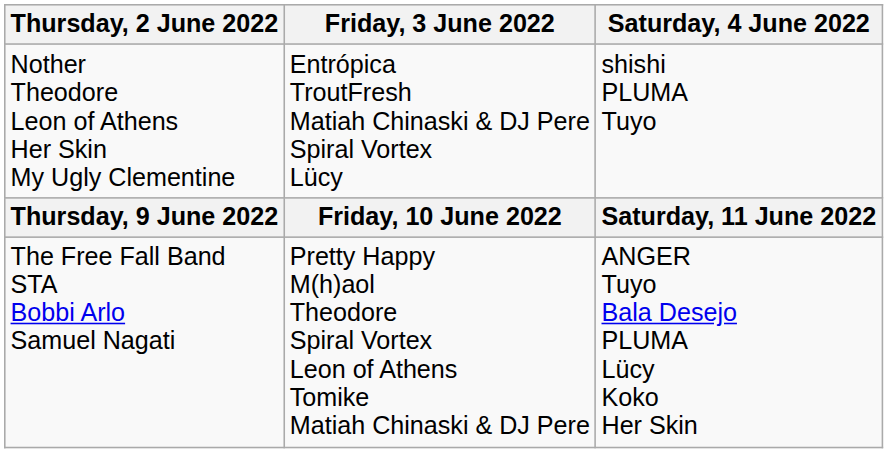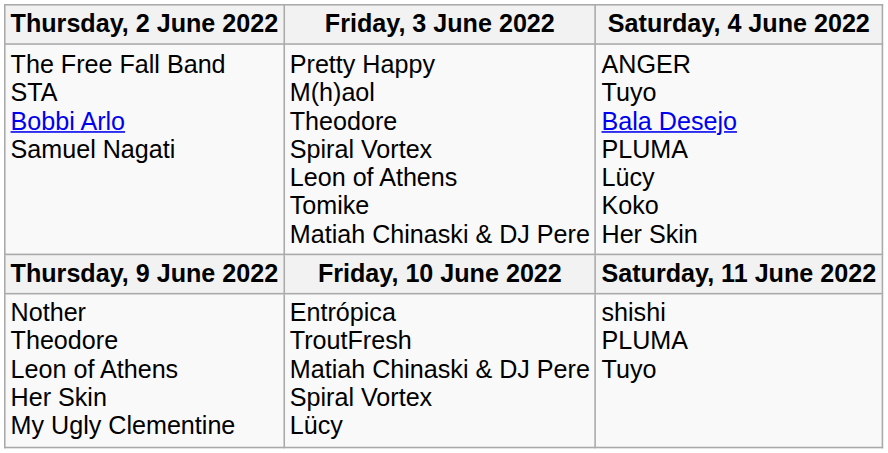 <table class="wikitable">
 <tr>
 <th>Thursday, 2 June 2022</th>
 <th>Friday, 3 June 2022</th>
 <th>Saturday, 4 June 2022</th>
 </tr>
 <tr valign="top">
-<td>Nother<br>Theodore<br>Leon of Athens<br>Her Skin<br>My Ugly Clementine</td>
-<td>Entrópica<br>TroutFresh<br>Matiah Chinaski & DJ Pere<br>Spiral Vortex<br>Lücy</td>
-<td>shishi<br>PLUMA<br>Tuyo</td>
+<td>The Free Fall Band<br>STA<br><a href='#'>Bobbi Arlo</a><br>Samuel Nagati</td>
+<td>Pretty Happy<br>M(h)aol<br>Theodore<br>Spiral Vortex<br>Leon of Athens<br>Tomike<br>Matiah Chinaski & DJ Pere</td>
+<td>ANGER<br>Tuyo<br><a href='#'>Bala Desejo</a><br>PLUMA<br>Lücy<br>Koko<br>Her Skin</td>
 </tr>
 <tr>
 <th>Thursday, 9 June 2022</th>
 <th>Friday, 10 June 2022</th>
 <th>Saturday, 11 June 2022</th>
 </tr>
 <tr valign="top">
-<td>The Free Fall Band<br>STA<br><a href='#'>Bobbi Arlo</a><br>Samuel Nagati</td>
-<td>Pretty Happy<br>M(h)aol<br>Theodore<br>Spiral Vortex<br>Leon of Athens<br>Tomike<br>Matiah Chinaski & DJ Pere</td>
-<td>ANGER<br>Tuyo<br><a href='#'>Bala Desejo</a><br>PLUMA<br>Lücy<br>Koko<br>Her Skin</td>
+<td>Nother<br>Theodore<br>Leon of Athens<br>Her Skin<br>My Ugly Clementine</td>
+<td>Entrópica<br>TroutFresh<br>Matiah Chinaski & DJ Pere<br>Spiral Vortex<br>Lücy</td>
+<td>shishi<br>PLUMA<br>Tuyo</td>
 </tr>
 </table>
